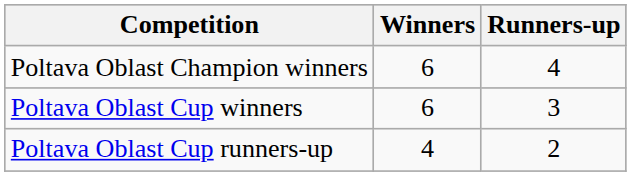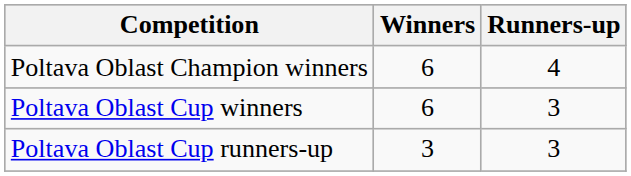 <table class="wikitable sortable">
 <tr style="background:#efefef;">
 <th>Competition</th>
 <th>Winners</th>
 <th>Runners-up</th>
 </tr>
 <tr>
 <td>Poltava Oblast Champion winners</td>
 <td align=center>6</td>
 <td align=center>4</td>
 </tr>
 <tr>
 <td><a href='#'>Poltava Oblast Cup</a> winners</td>
 <td align=center>6</td>
 <td align=center>3</td>
 </tr>
 <tr>
 <td><a href='#'>Poltava Oblast Cup</a> runners-up</td>
-<td align=center>4</td>
-<td align=center>2</td>
+<td align=center>3</td>
+<td align=center>3</td>
 </tr>
 </table>
